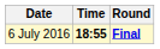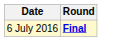 <table class="wikitable">
 <tr>
 <th>Date</th>
-<th>Time</th>
 <th>Round</th>
 </tr>
 <tr style=background:lemonchiffon>
 <td>6 July 2016</td>
-<td><strong>18:55</strong></td>
 <td><strong><a href='#'>Final</a></strong></td>
 </tr>
 </table>
